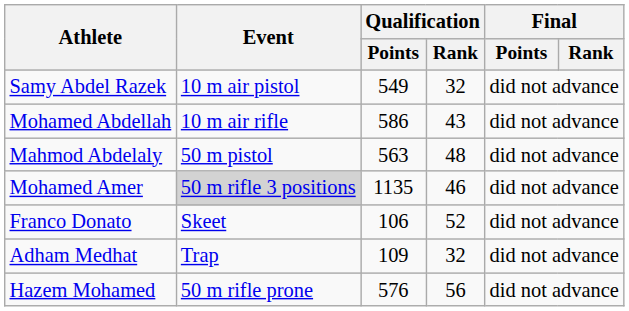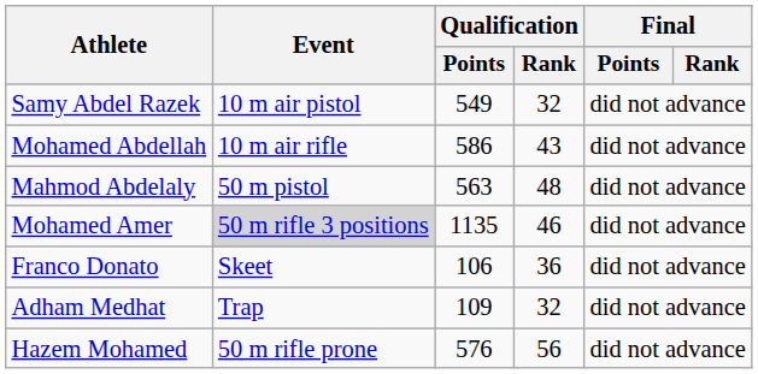 <table class="wikitable" style="font-size:90%">
 <tr>
 <th rowspan="2">Athlete</th>
 <th rowspan="2">Event</th>
 <th colspan=2>Qualification</th>
 <th colspan=2>Final</th>
 </tr>
 <tr style="font-size:95%">
 <th>Points</th>
 <th>Rank</th>
 <th>Points</th>
 <th>Rank</th>
 </tr>
 <tr align=center>
 <td align=left><a href='#'>Samy Abdel Razek</a></td>
 <td align=left><a href='#'>10 m air pistol</a></td>
 <td>549</td>
 <td>32</td>
 <td colspan=2>did not advance</td>
 </tr>
 <tr align=center>
 <td align=left><a href='#'>Mohamed Abdellah</a></td>
 <td align=left><a href='#'>10 m air rifle</a></td>
 <td>586</td>
 <td>43</td>
 <td colspan=2>did not advance</td>
 </tr>
 <tr align=center>
 <td align=left><a href='#'>Mahmod Abdelaly</a></td>
 <td align=left><a href='#'>50 m pistol</a></td>
 <td>563</td>
 <td>48</td>
 <td colspan=2>did not advance</td>
 </tr>
 <tr align=center>
 <td align=left><a href='#'>Mohamed Amer</a></td>
 <td align=left style="background: lightgrey;"><a href='#'>50 m rifle 3 positions</a></td>
 <td>1135</td>
 <td>46</td>
 <td colspan=2>did not advance</td>
 </tr>
 <tr align=center>
 <td align=left><a href='#'>Franco Donato</a></td>
 <td align=left><a href='#'>Skeet</a></td>
 <td>106</td>
-<td>52</td>
+<td>36</td>
 <td colspan=2>did not advance</td>
 </tr>
 <tr align=center>
 <td align=left><a href='#'>Adham Medhat</a></td>
 <td align=left><a href='#'>Trap</a></td>
 <td>109</td>
 <td>32</td>
 <td colspan=2>did not advance</td>
 </tr>
 <tr align=center>
 <td align=left><a href='#'>Hazem Mohamed</a></td>
 <td align=left><a href='#'>50 m rifle prone</a></td>
 <td>576</td>
 <td>56</td>
 <td colspan=2>did not advance</td>
 </tr>
 </table>
